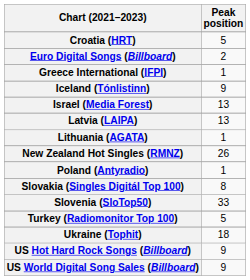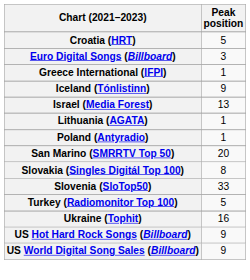 <table class="wikitable sortable plainrowheaders" style="text-align:center">
 <tr>
 <th>Chart (2021–2023)</th>
 <th>Peak<br>position</th>
 </tr>
 <tr>
 </tr>
 <tr>
 </tr>
 <tr>
 </tr>
 <tr>
 <th scope="row">Croatia (<a href='#'>HRT</a>)</th>
 <td>5</td>
 </tr>
 <tr>
 </tr>
 <tr>
 </tr>
 <tr>
 <th scope="row"><a href='#'>Euro Digital Songs</a> (<em><a href='#'>Billboard</a></em>)</th>
-<td>2</td>
+<td>3</td>
 </tr>
 <tr>
 </tr>
 <tr>
 </tr>
 <tr>
 </tr>
 <tr>
 </tr>
 <tr>
 </tr>
 <tr>
 <th scope="row">Greece International (<a href='#'>IFPI</a>)</th>
 <td>1</td>
 </tr>
 <tr>
 </tr>
 <tr>
 </tr>
 <tr>
 <th scope="row">Iceland (<a href='#'>Tónlistinn</a>)</th>
 <td>9</td>
 </tr>
 <tr>
 </tr>
 <tr>
 <th scope="row">Israel (<a href='#'>Media Forest</a>)</th>
 <td>13</td>
 </tr>
 <tr>
 </tr>
 <tr>
-<th scope="row">Latvia (<a href='#'>LAIPA</a>)</th>
-<td>13</td>
-</tr>
-<tr>
 <th scope="row">Lithuania (<a href='#'>AGATA</a>)</th>
 <td>1</td>
 </tr>
 <tr>
 </tr>
 <tr>
 </tr>
 <tr>
-<th scope="row">New Zealand Hot Singles (<a href='#'>RMNZ</a>)</th>
-<td>26</td>
-</tr>
-<tr>
 </tr>
 <tr>
 <th scope="row">Poland (<a href='#'>Antyradio</a>)</th>
 <td>1</td>
 </tr>
 <tr>
+</tr>
+<tr>
+<th scope="row">San Marino (<a href='#'>SMRRTV Top 50</a>)</th>
+<td>20</td>
 </tr>
 <tr>
 <th scope="row">Slovakia (<a href='#'>Singles Digitál Top 100</a>)</th>
 <td>8</td>
 </tr>
 <tr>
 <th scope="row">Slovenia (<a href='#'>SloTop50</a>)</th>
 <td>33</td>
 </tr>
 <tr>
 </tr>
 <tr>
 </tr>
 <tr>
 </tr>
 <tr>
 <th scope="row">Turkey (<a href='#'>Radiomonitor Top 100</a>)</th>
 <td>5</td>
 </tr>
 <tr>
 </tr>
 <tr>
 </tr>
 <tr>
 <th scope="row">Ukraine (<a href='#'>Tophit</a>)</th>
-<td>18</td>
+<td>16</td>
 </tr>
 <tr>
 <th scope="row">US <a href='#'>Hot Hard Rock Songs</a> (<em><a href='#'>Billboard</a></em>)</th>
 <td>9</td>
 </tr>
 <tr>
 <th scope="row">US <a href='#'>World Digital Song Sales</a> (<em><a href='#'>Billboard</a></em>)</th>
 <td>9</td>
 </tr>
 </table>
